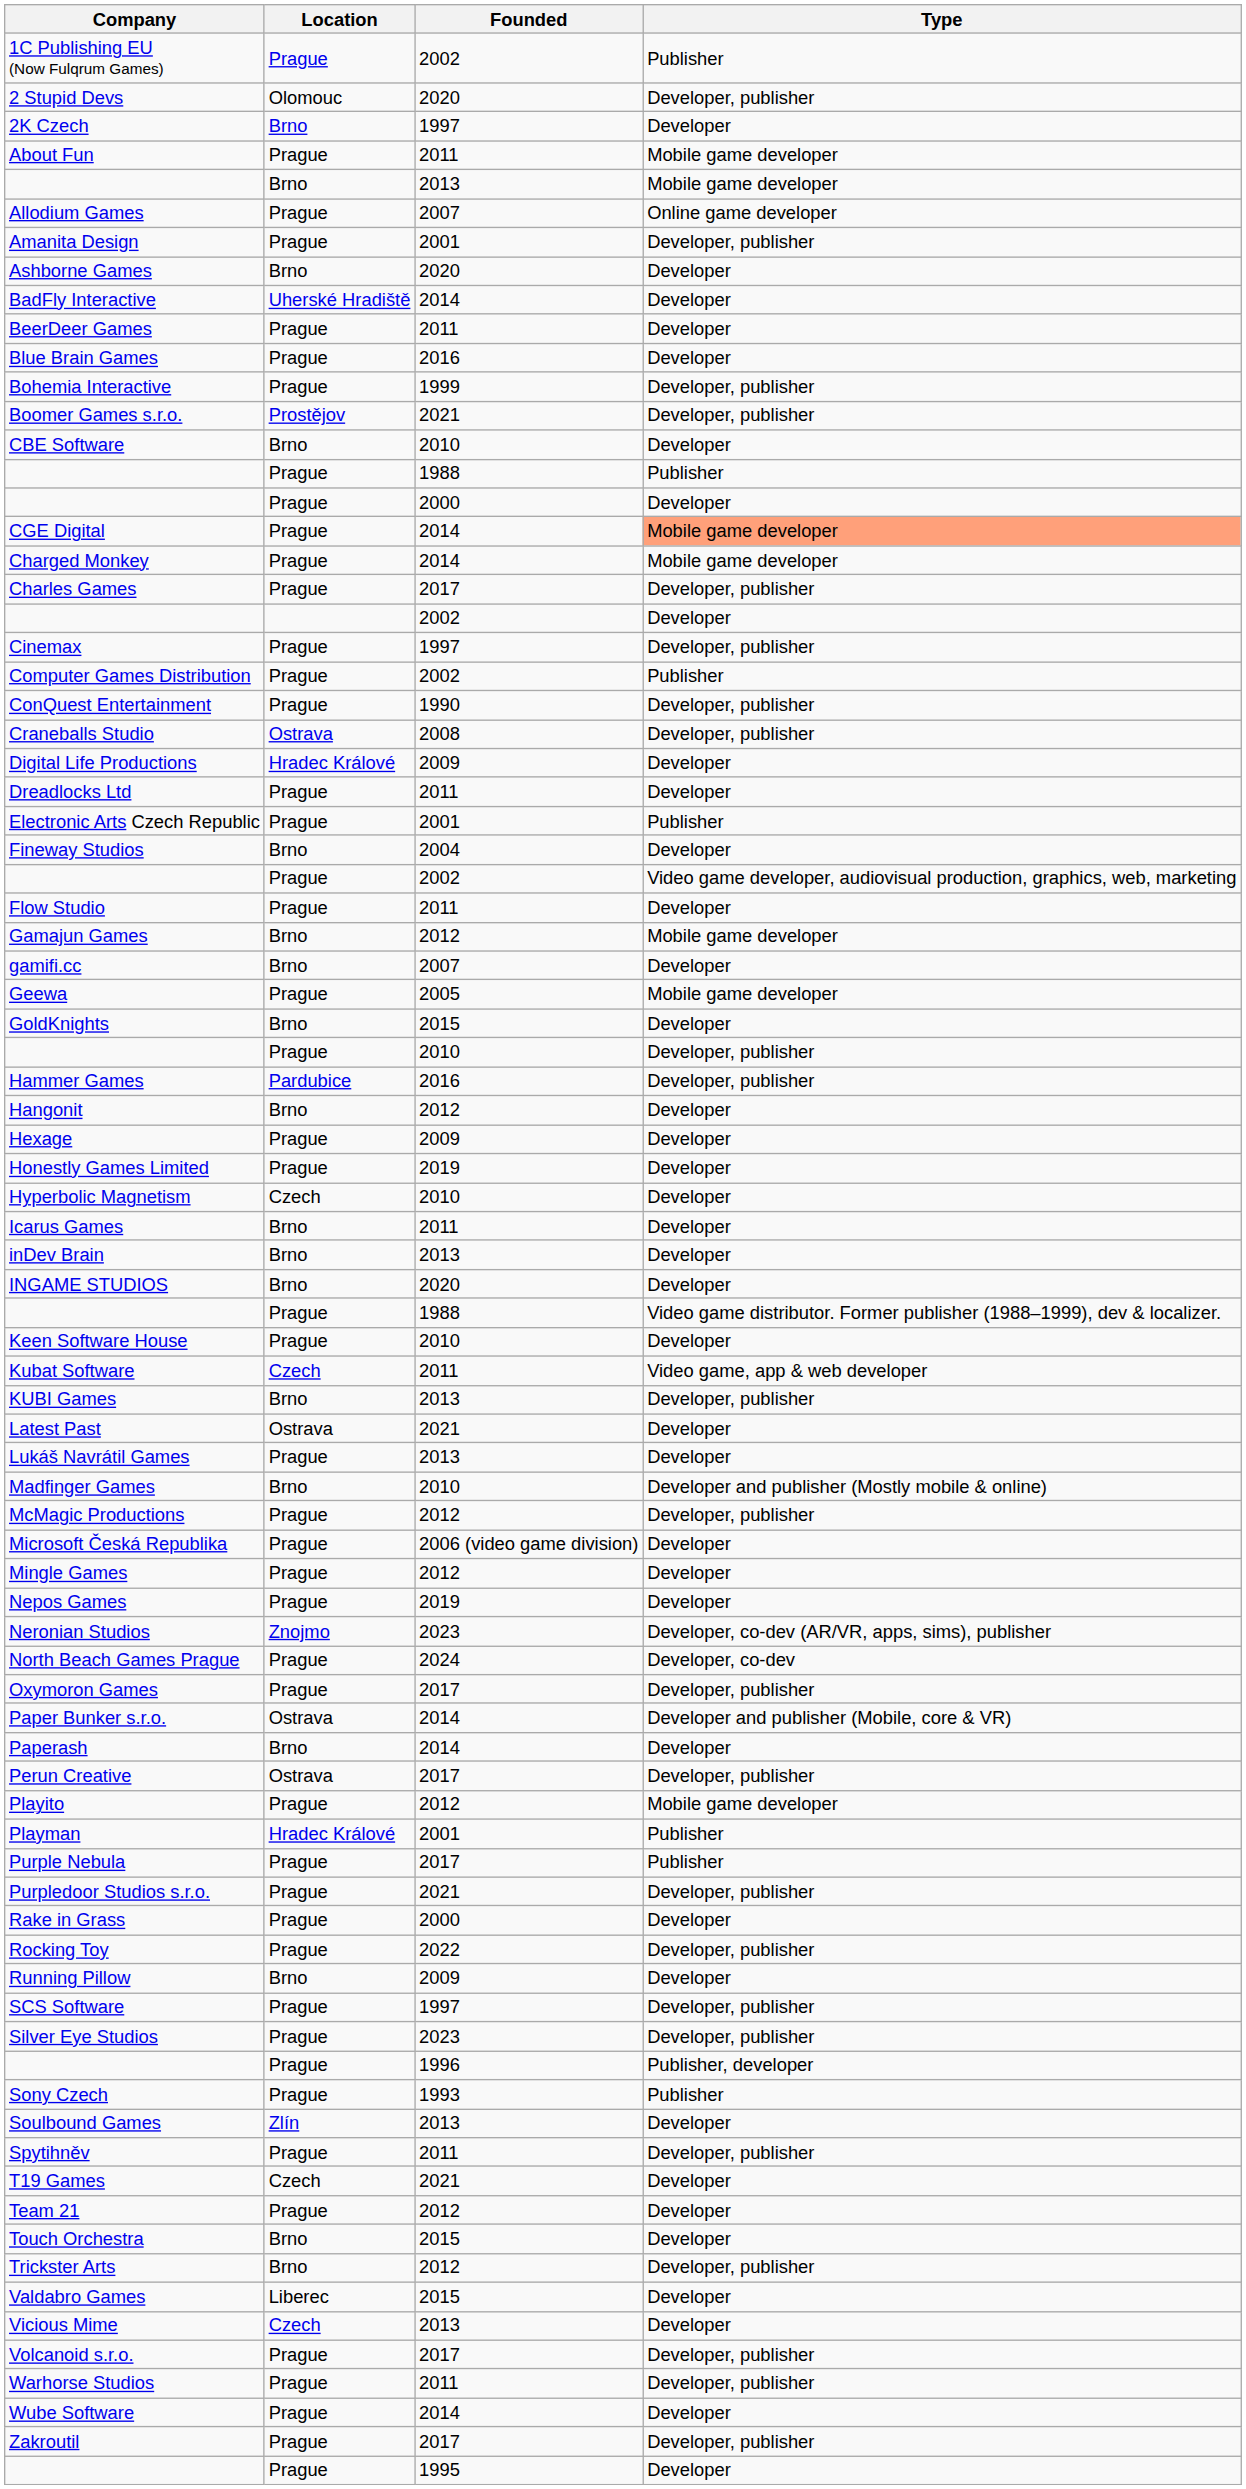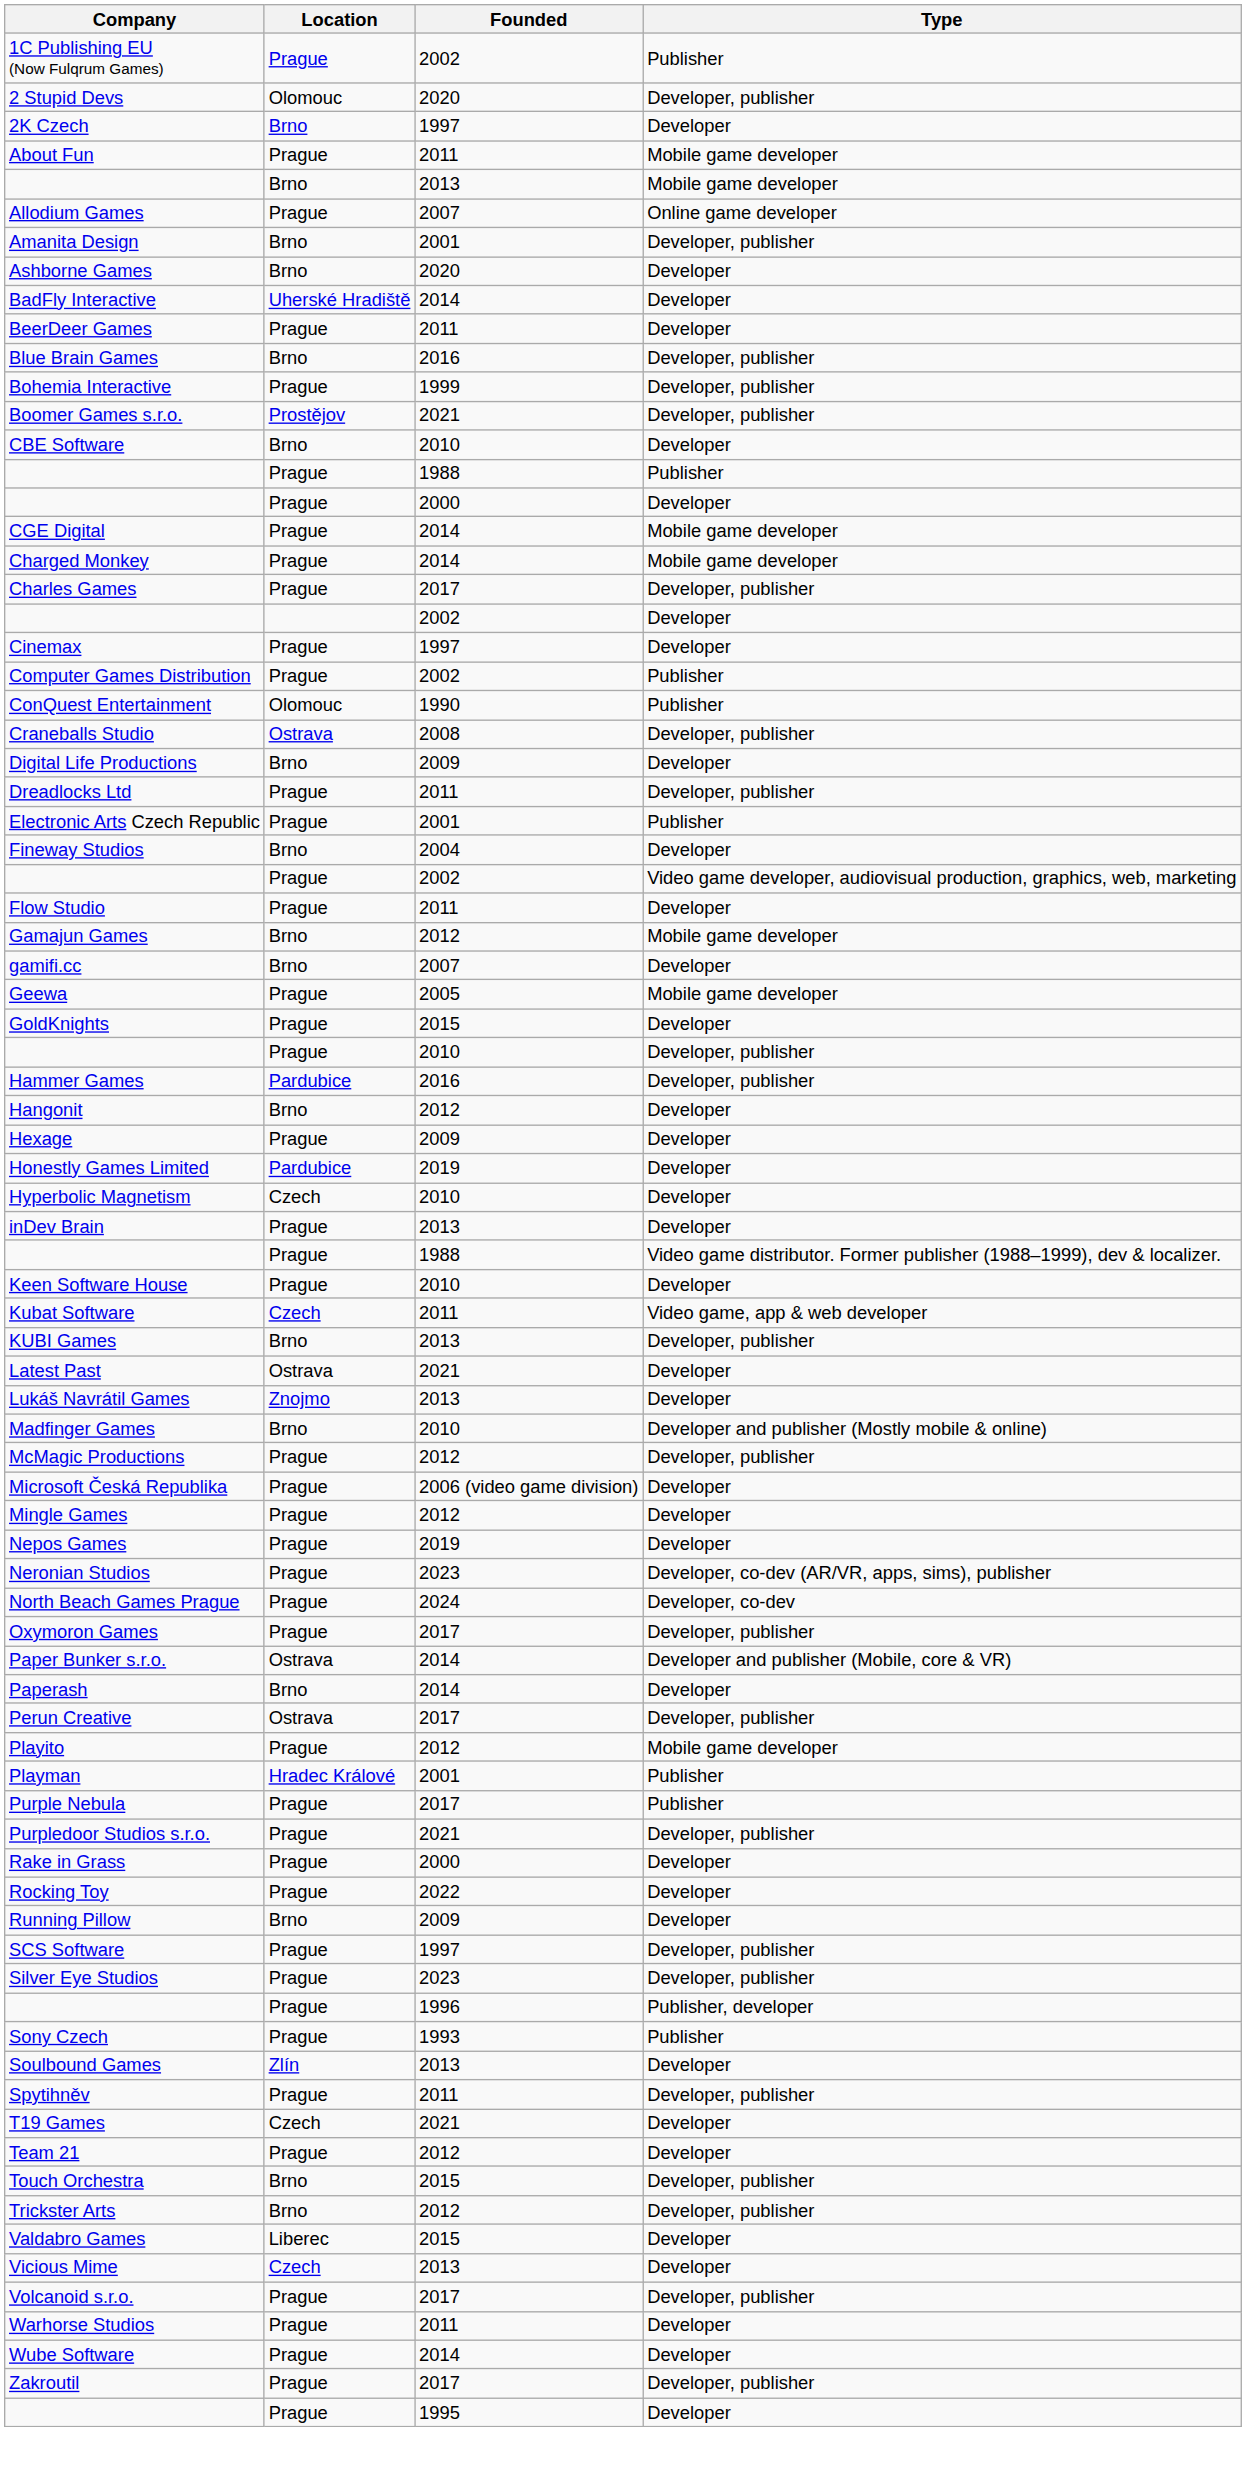 <table class="wikitable sortable mw-collapsible" style="font-size:85%">
 <tr>
 <th>Company</th>
 <th>Location</th>
 <th>Founded</th>
 <th>Type</th>
 </tr>
 <tr>
 <td><a href='#'>1C Publishing EU</a><br><small>(Now Fulqrum Games)</small></td>
 <td><a href='#'>Prague</a></td>
 <td>2002</td>
 <td>Publisher</td>
 </tr>
 <tr>
 <td><a href='#'>2 Stupid Devs</a></td>
 <td>Olomouc</td>
 <td>2020</td>
 <td>Developer, publisher</td>
 </tr>
 <tr>
 <td><a href='#'>2K Czech</a></td>
 <td><a href='#'>Brno</a></td>
 <td>1997</td>
 <td>Developer</td>
 </tr>
 <tr>
 <td><a href='#'>About Fun</a></td>
 <td>Prague</td>
 <td>2011</td>
 <td>Mobile game developer</td>
 </tr>
 <tr>
 <td></td>
 <td>Brno</td>
 <td>2013</td>
 <td>Mobile game developer</td>
 </tr>
 <tr>
 <td><a href='#'>Allodium Games</a></td>
 <td>Prague</td>
 <td>2007</td>
 <td>Online game developer</td>
 </tr>
 <tr>
 <td><a href='#'>Amanita Design</a></td>
-<td>Prague</td>
+<td>Brno</td>
 <td>2001</td>
 <td>Developer, publisher</td>
 </tr>
 <tr>
 <td><a href='#'>Ashborne Games</a></td>
 <td>Brno</td>
 <td>2020</td>
 <td>Developer</td>
 </tr>
 <tr>
 <td><a href='#'>BadFly Interactive</a></td>
 <td><a href='#'>Uherské Hradiště</a></td>
 <td>2014</td>
 <td>Developer</td>
 </tr>
 <tr>
 <td><a href='#'>BeerDeer Games</a></td>
 <td>Prague</td>
 <td>2011</td>
 <td>Developer</td>
 </tr>
 <tr>
 <td><a href='#'>Blue Brain Games</a></td>
-<td>Prague</td>
+<td>Brno</td>
 <td>2016</td>
-<td>Developer</td>
+<td>Developer, publisher</td>
 </tr>
 <tr>
 <td><a href='#'>Bohemia Interactive</a></td>
 <td>Prague</td>
 <td>1999</td>
 <td>Developer, publisher</td>
 </tr>
 <tr>
 <td><a href='#'>Boomer Games s.r.o.</a></td>
 <td><a href='#'>Prostějov</a></td>
 <td>2021</td>
 <td>Developer, publisher</td>
 </tr>
 <tr>
 <td><a href='#'>CBE Software</a></td>
 <td>Brno</td>
 <td>2010</td>
 <td>Developer</td>
 </tr>
 <tr>
 <td></td>
 <td>Prague</td>
 <td>1988</td>
 <td>Publisher</td>
 </tr>
 <tr>
 <td></td>
 <td>Prague</td>
 <td>2000</td>
 <td>Developer</td>
 </tr>
 <tr>
 <td><a href='#'>CGE Digital</a></td>
 <td>Prague</td>
 <td>2014</td>
-<td style="background: lightsalmon;">Mobile game developer</td>
+<td>Mobile game developer</td>
 </tr>
 <tr>
 <td><a href='#'>Charged Monkey</a></td>
 <td>Prague</td>
 <td>2014</td>
 <td>Mobile game developer</td>
 </tr>
 <tr>
 <td><a href='#'>Charles Games</a></td>
 <td>Prague</td>
 <td>2017</td>
 <td>Developer, publisher</td>
 </tr>
 <tr>
 <td></td>
 <td></td>
 <td>2002</td>
 <td>Developer</td>
 </tr>
 <tr>
 <td><a href='#'>Cinemax</a></td>
 <td>Prague</td>
 <td>1997</td>
-<td>Developer, publisher</td>
+<td>Developer</td>
 </tr>
 <tr>
 <td><a href='#'>Computer Games Distribution</a></td>
 <td>Prague</td>
 <td>2002</td>
 <td>Publisher</td>
 </tr>
 <tr>
 <td><a href='#'>ConQuest Entertainment</a></td>
-<td>Prague</td>
+<td>Olomouc</td>
 <td>1990</td>
-<td>Developer, publisher</td>
+<td>Publisher</td>
 </tr>
 <tr>
 <td><a href='#'>Craneballs Studio</a></td>
 <td><a href='#'>Ostrava</a></td>
 <td>2008</td>
 <td>Developer, publisher</td>
 </tr>
 <tr>
 <td><a href='#'>Digital Life Productions</a></td>
-<td><a href='#'>Hradec Králové</a></td>
+<td>Brno</td>
 <td>2009</td>
 <td>Developer</td>
 </tr>
 <tr>
 <td><a href='#'>Dreadlocks Ltd</a></td>
 <td>Prague</td>
 <td>2011</td>
-<td>Developer</td>
+<td>Developer, publisher</td>
 </tr>
 <tr>
 <td><a href='#'>Electronic Arts</a> Czech Republic</td>
 <td>Prague</td>
 <td>2001</td>
 <td>Publisher</td>
 </tr>
 <tr>
 <td><a href='#'>Fineway Studios</a></td>
 <td>Brno</td>
 <td>2004</td>
 <td>Developer</td>
 </tr>
 <tr>
 <td></td>
 <td>Prague</td>
 <td>2002</td>
 <td>Video game developer, audiovisual production, graphics, web, marketing</td>
 </tr>
 <tr>
 <td><a href='#'>Flow Studio</a></td>
 <td>Prague</td>
 <td>2011</td>
 <td>Developer</td>
 </tr>
 <tr>
 <td><a href='#'>Gamajun Games</a></td>
 <td>Brno</td>
 <td>2012</td>
 <td>Mobile game developer</td>
 </tr>
 <tr>
 <td><a href='#'>gamifi.cc</a></td>
 <td>Brno</td>
 <td>2007</td>
 <td>Developer</td>
 </tr>
 <tr>
 <td><a href='#'>Geewa</a></td>
 <td>Prague</td>
 <td>2005</td>
 <td>Mobile game developer</td>
 </tr>
 <tr>
 <td><a href='#'>GoldKnights</a></td>
-<td>Brno</td>
+<td>Prague</td>
 <td>2015</td>
 <td>Developer</td>
 </tr>
 <tr>
 <td></td>
 <td>Prague</td>
 <td>2010</td>
 <td>Developer, publisher</td>
 </tr>
 <tr>
 <td><a href='#'>Hammer Games</a></td>
 <td><a href='#'>Pardubice</a></td>
 <td>2016</td>
 <td>Developer, publisher</td>
 </tr>
 <tr>
 <td><a href='#'>Hangonit</a></td>
 <td>Brno</td>
 <td>2012</td>
 <td>Developer</td>
 </tr>
 <tr>
 <td><a href='#'>Hexage</a></td>
 <td>Prague</td>
 <td>2009</td>
 <td>Developer</td>
 </tr>
 <tr>
 <td><a href='#'>Honestly Games Limited</a></td>
-<td>Prague</td>
+<td><a href='#'>Pardubice</a></td>
 <td>2019</td>
 <td>Developer</td>
 </tr>
 <tr>
 <td><a href='#'>Hyperbolic Magnetism</a></td>
 <td>Czech</td>
 <td>2010</td>
 <td>Developer</td>
 </tr>
 <tr>
-<td><a href='#'>Icarus Games</a></td>
-<td>Brno</td>
-<td>2011</td>
-<td>Developer</td>
-</tr>
-<tr>
 <td><a href='#'>inDev Brain</a></td>
-<td>Brno</td>
+<td>Prague</td>
 <td>2013</td>
-<td>Developer</td>
-</tr>
-<tr>
-<td><a href='#'>INGAME STUDIOS</a></td>
-<td>Brno</td>
-<td>2020</td>
 <td>Developer</td>
 </tr>
 <tr>
 <td></td>
 <td>Prague</td>
 <td>1988</td>
 <td>Video game distributor. Former publisher (1988–1999), dev & localizer.</td>
 </tr>
 <tr>
 <td><a href='#'>Keen Software House</a></td>
 <td>Prague</td>
 <td>2010</td>
 <td>Developer</td>
 </tr>
 <tr>
 <td><a href='#'>Kubat Software</a></td>
 <td><a href='#'>Czech</a></td>
 <td>2011</td>
 <td>Video game, app & web developer</td>
 </tr>
 <tr>
 <td><a href='#'>KUBI Games</a></td>
 <td>Brno</td>
 <td>2013</td>
 <td>Developer, publisher</td>
 </tr>
 <tr>
 <td><a href='#'>Latest Past</a></td>
 <td>Ostrava</td>
 <td>2021</td>
 <td>Developer</td>
 </tr>
 <tr>
 <td><a href='#'>Lukáš Navrátil Games</a></td>
-<td>Prague</td>
+<td><a href='#'>Znojmo</a></td>
 <td>2013</td>
 <td>Developer</td>
 </tr>
 <tr>
 <td><a href='#'>Madfinger Games</a></td>
 <td>Brno</td>
 <td>2010</td>
 <td>Developer and publisher (Mostly mobile & online)</td>
 </tr>
 <tr>
 <td><a href='#'>McMagic Productions</a></td>
 <td>Prague</td>
 <td>2012</td>
 <td>Developer, publisher</td>
 </tr>
 <tr>
 <td><a href='#'>Microsoft Česká Republika</a></td>
 <td>Prague</td>
 <td>2006 (video game division)</td>
 <td>Developer</td>
 </tr>
 <tr>
 <td><a href='#'>Mingle Games</a></td>
 <td>Prague</td>
 <td>2012</td>
 <td>Developer</td>
 </tr>
 <tr>
 <td><a href='#'>Nepos Games</a></td>
 <td>Prague</td>
 <td>2019</td>
 <td>Developer</td>
 </tr>
 <tr>
 <td><a href='#'>Neronian Studios</a></td>
-<td><a href='#'>Znojmo</a></td>
+<td>Prague</td>
 <td>2023</td>
 <td>Developer, co-dev (AR/VR, apps, sims), publisher</td>
 </tr>
 <tr>
 <td><a href='#'>North Beach Games Prague</a></td>
 <td>Prague</td>
 <td>2024</td>
 <td>Developer, co-dev</td>
 </tr>
 <tr>
 <td><a href='#'>Oxymoron Games</a></td>
 <td>Prague</td>
 <td>2017</td>
 <td>Developer, publisher</td>
 </tr>
 <tr>
 <td><a href='#'>Paper Bunker s.r.o.</a></td>
 <td>Ostrava</td>
 <td>2014</td>
 <td>Developer and publisher (Mobile, core & VR)</td>
 </tr>
 <tr>
 <td><a href='#'>Paperash</a></td>
 <td>Brno</td>
 <td>2014</td>
 <td>Developer</td>
 </tr>
 <tr>
 <td><a href='#'>Perun Creative</a></td>
 <td>Ostrava</td>
 <td>2017</td>
 <td>Developer, publisher</td>
 </tr>
 <tr>
 <td><a href='#'>Playito</a></td>
 <td>Prague</td>
 <td>2012</td>
 <td>Mobile game developer</td>
 </tr>
 <tr>
 <td><a href='#'>Playman</a></td>
 <td><a href='#'>Hradec Králové</a></td>
 <td>2001</td>
 <td>Publisher</td>
 </tr>
 <tr>
 <td><a href='#'>Purple Nebula</a></td>
 <td>Prague</td>
 <td>2017</td>
 <td>Publisher</td>
 </tr>
 <tr>
 <td><a href='#'>Purpledoor Studios s.r.o.</a></td>
 <td>Prague</td>
 <td>2021</td>
 <td>Developer, publisher</td>
 </tr>
 <tr>
 <td><a href='#'>Rake in Grass</a></td>
 <td>Prague</td>
 <td>2000</td>
 <td>Developer</td>
 </tr>
 <tr>
 <td><a href='#'>Rocking Toy</a></td>
 <td>Prague</td>
 <td>2022</td>
-<td>Developer, publisher</td>
+<td>Developer</td>
 </tr>
 <tr>
 <td><a href='#'>Running Pillow</a></td>
 <td>Brno</td>
 <td>2009</td>
 <td>Developer</td>
 </tr>
 <tr>
 <td><a href='#'>SCS Software</a></td>
 <td>Prague</td>
 <td>1997</td>
 <td>Developer, publisher</td>
 </tr>
 <tr>
 <td><a href='#'>Silver Eye Studios</a></td>
 <td>Prague</td>
 <td>2023</td>
 <td>Developer, publisher</td>
 </tr>
 <tr>
 <td></td>
 <td>Prague</td>
 <td>1996</td>
 <td>Publisher, developer</td>
 </tr>
 <tr>
 <td><a href='#'>Sony Czech</a></td>
 <td>Prague</td>
 <td>1993</td>
 <td>Publisher</td>
 </tr>
 <tr>
 <td><a href='#'>Soulbound Games</a></td>
 <td><a href='#'>Zlín</a></td>
 <td>2013</td>
 <td>Developer</td>
 </tr>
 <tr>
 <td><a href='#'>Spytihněv</a></td>
 <td>Prague</td>
 <td>2011</td>
 <td>Developer, publisher</td>
 </tr>
 <tr>
 <td><a href='#'>T19 Games</a></td>
 <td>Czech</td>
 <td>2021</td>
 <td>Developer</td>
 </tr>
 <tr>
 <td><a href='#'>Team 21</a></td>
 <td>Prague</td>
 <td>2012</td>
 <td>Developer</td>
 </tr>
 <tr>
 <td><a href='#'>Touch Orchestra</a></td>
 <td>Brno</td>
 <td>2015</td>
-<td>Developer</td>
+<td>Developer, publisher</td>
 </tr>
 <tr>
 <td><a href='#'>Trickster Arts</a></td>
 <td>Brno</td>
 <td>2012</td>
 <td>Developer, publisher</td>
 </tr>
 <tr>
 <td><a href='#'>Valdabro Games</a></td>
 <td>Liberec</td>
 <td>2015</td>
 <td>Developer</td>
 </tr>
 <tr>
 <td><a href='#'>Vicious Mime</a></td>
 <td><a href='#'>Czech</a></td>
 <td>2013</td>
 <td>Developer</td>
 </tr>
 <tr>
 <td><a href='#'>Volcanoid s.r.o.</a></td>
 <td>Prague</td>
 <td>2017</td>
 <td>Developer, publisher</td>
 </tr>
 <tr>
 <td><a href='#'>Warhorse Studios</a></td>
 <td>Prague</td>
 <td>2011</td>
-<td>Developer, publisher</td>
+<td>Developer</td>
 </tr>
 <tr>
 <td><a href='#'>Wube Software</a></td>
 <td>Prague</td>
 <td>2014</td>
 <td>Developer</td>
 </tr>
 <tr>
 <td><a href='#'>Zakroutil</a></td>
 <td>Prague</td>
 <td>2017</td>
 <td>Developer, publisher</td>
 </tr>
 <tr>
 <td></td>
 <td>Prague</td>
 <td>1995</td>
 <td>Developer</td>
 </tr>
 </table>
